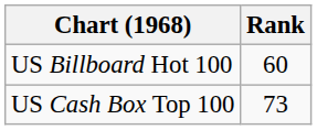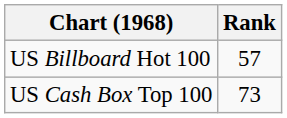 <table class="wikitable sortable">
 <tr>
 <th>Chart (1968)</th>
 <th>Rank</th>
 </tr>
 <tr>
 <td>US <em>Billboard</em> Hot 100</td>
-<td style="text-align:center;">60</td>
+<td style="text-align:center;">57</td>
 </tr>
 <tr>
 <td>US <em>Cash Box</em> Top 100</td>
 <td style="text-align:center;">73</td>
 </tr>
 </table>
